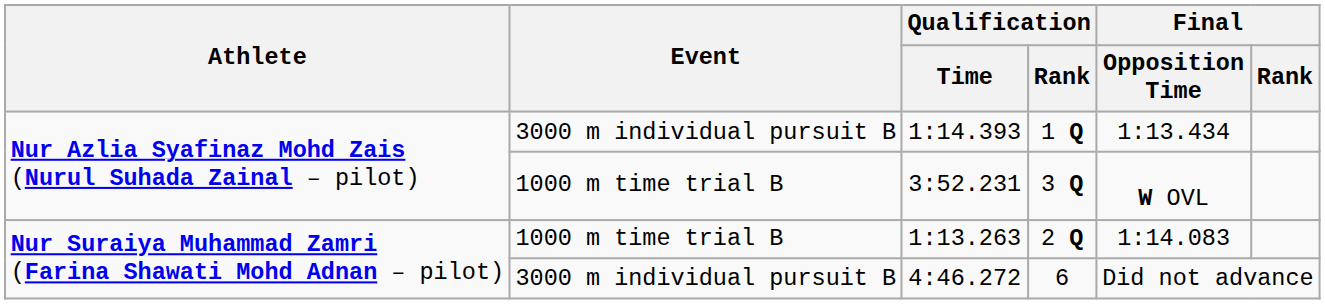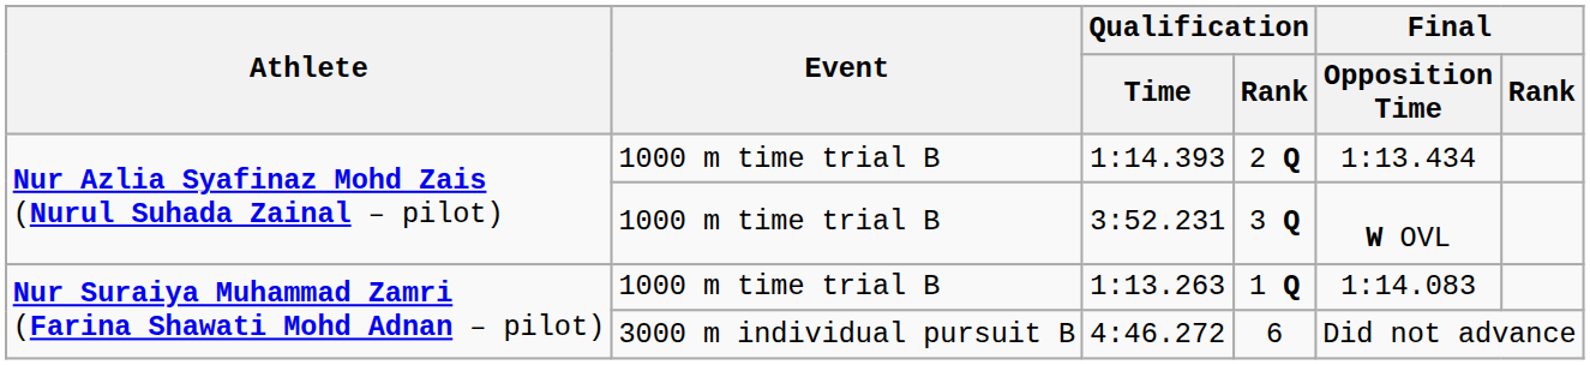 <table class=wikitable style="font-size:90%">
 <tr>
 <th rowspan="2">Athlete</th>
 <th rowspan="2">Event</th>
 <th colspan="2">Qualification</th>
 <th colspan="2">Final</th>
 </tr>
 <tr>
 <th>Time</th>
 <th>Rank</th>
 <th>Opposition<br>Time</th>
 <th>Rank</th>
 </tr>
 <tr align=center>
 <td align=left rowspan="2"><strong><a href='#'>Nur Azlia Syafinaz Mohd Zais</a></strong><br> (<strong><a href='#'>Nurul Suhada Zainal</a></strong> – pilot)</td>
-<td align=left>3000 m individual pursuit B</td>
+<td align=left>1000 m time trial B</td>
 <td>1:14.393</td>
-<td>1 <strong>Q</strong></td>
+<td>2 <strong>Q</strong></td>
 <td>1:13.434</td>
 <td></td>
 </tr>
 <tr align=center>
 <td align=left>1000 m time trial B</td>
 <td>3:52.231</td>
 <td>3 <strong>Q</strong></td>
 <td><br><strong>W</strong> OVL</td>
 <td></td>
 </tr>
 <tr align=center>
 <td align=left rowspan="2"><strong><a href='#'>Nur Suraiya Muhammad Zamri</a></strong><br> (<strong><a href='#'>Farina Shawati Mohd Adnan</a></strong> – pilot)</td>
 <td align=left>1000 m time trial B</td>
 <td>1:13.263</td>
-<td>2 <strong>Q</strong></td>
+<td>1 <strong>Q</strong></td>
 <td>1:14.083</td>
 <td></td>
 </tr>
 <tr align=center>
 <td align=left>3000 m individual pursuit B</td>
 <td>4:46.272</td>
 <td>6</td>
 <td align="center" colspan="2">Did not advance</td>
 </tr>
 </table>
